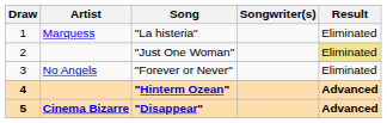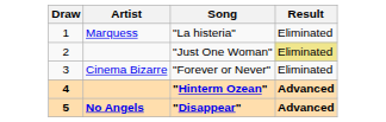 <table class="sortable wikitable" style="margin: 1em auto 1em auto; text-align:center;">
 <tr>
 <th>Draw</th>
 <th>Artist</th>
 <th>Song</th>
-<th>Songwriter(s)</th>
 <th>Result</th>
 </tr>
 <tr>
 <td>1</td>
 <td align="left"><a href='#'>Marquess</a></td>
 <td align="left">"La histeria"</td>
-<td align="left"></td>
 <td align="left">Eliminated</td>
 </tr>
 <tr>
 <td>2</td>
 <td align="left"></td>
 <td align="left">"Just One Woman"</td>
-<td align="left"></td>
 <td align="left" style="background: khaki;">Eliminated</td>
 </tr>
 <tr>
 <td>3</td>
-<td align="left"><a href='#'>No Angels</a></td>
+<td align="left"><a href='#'>Cinema Bizarre</a></td>
 <td align="left">"Forever or Never"</td>
-<td align="left"></td>
 <td align="left">Eliminated</td>
 </tr>
 <tr style="font-weight:bold;background:navajowhite;">
 <td>4</td>
 <td align="left"></td>
 <td align="left">"<a href='#'>Hinterm Ozean</a>"</td>
-<td align="left"></td>
 <td align="left">Advanced</td>
 </tr>
 <tr style="font-weight:bold;background:navajowhite;">
 <td>5</td>
-<td align="left"><a href='#'>Cinema Bizarre</a></td>
+<td align="left"><a href='#'>No Angels</a></td>
 <td align="left">"<a href='#'>Disappear</a>"</td>
-<td align="left"></td>
 <td align="left">Advanced</td>
 </tr>
 </table>
